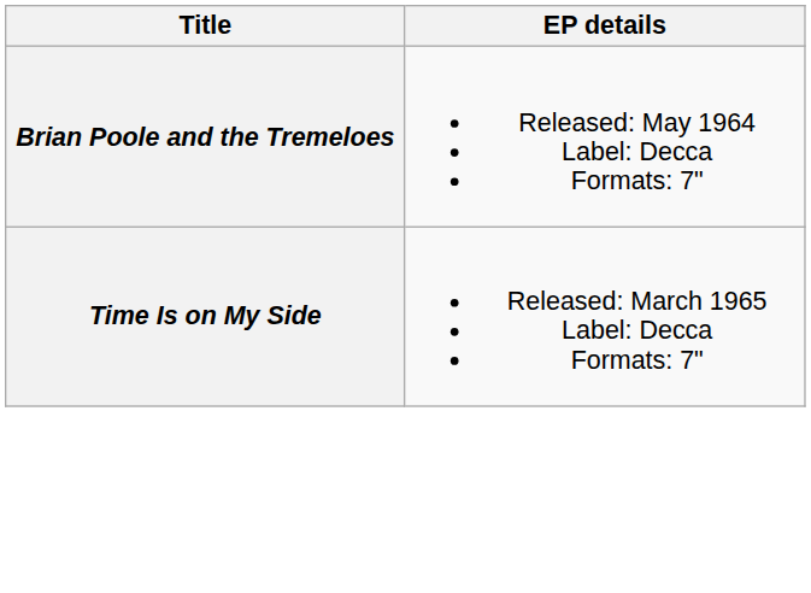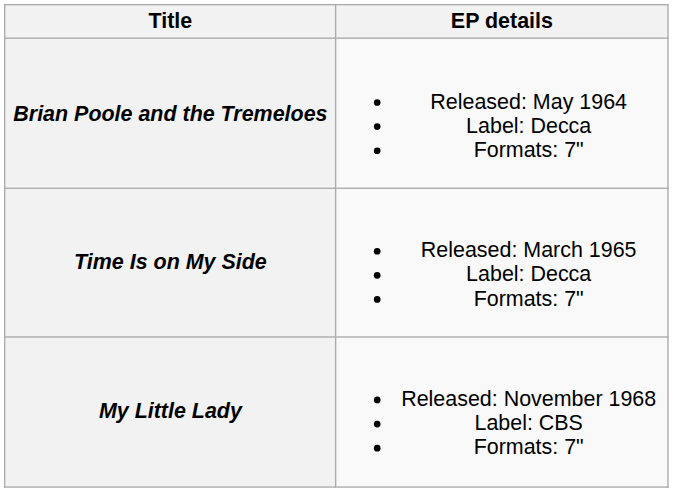 <table class="wikitable plainrowheaders" style="text-align:center;">
 <tr>
 <th scope="col" style="width:15em;">Title</th>
 <th scope="col" style="width:15em;">EP details</th>
 </tr>
 <tr>
 <th scope="row"><em>Brian Poole and the Tremeloes</em></th>
 <td><br><ul><li>Released: May 1964</li><li>Label: Decca</li><li>Formats: 7"</li></ul></td>
 </tr>
 <tr>
 <th scope="row"><em>Time Is on My Side</em></th>
 <td><br><ul><li>Released: March 1965</li><li>Label: Decca</li><li>Formats: 7"</li></ul></td>
 </tr>
+<tr>
+<th scope="row"><em>My Little Lady</em></th>
+<td><br><ul><li>Released: November 1968</li><li>Label: CBS</li><li>Formats: 7"</li></ul></td>
+</tr>
 </table>
